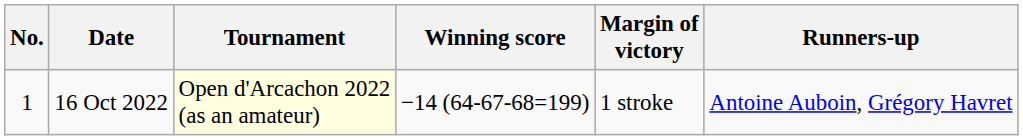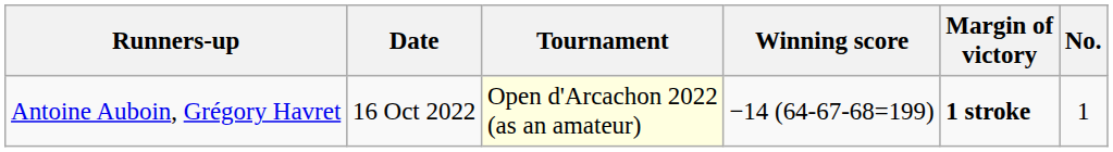 <table class="wikitable" style="font-size:95%;">
 <tr>
-<th>No.</th>
+<th>Runners-up</th>
 <th>Date</th>
 <th>Tournament</th>
 <th>Winning score</th>
 <th>Margin of<br>victory</th>
-<th>Runners-up</th>
+<th>No.</th>
 </tr>
 <tr>
-<td align=center>1</td>
+<td> <a href='#'>Antoine Auboin</a>,  <a href='#'>Grégory Havret</a></td>
 <td align=right>16 Oct 2022</td>
 <td style="background: lightyellow;">Open d'Arcachon 2022<br>(as an amateur)</td>
 <td>−14 (64-67-68=199)</td>
-<td>1 stroke</td>
-<td> <a href='#'>Antoine Auboin</a>,  <a href='#'>Grégory Havret</a></td>
+<td><strong>1 stroke</strong></td>
+<td align=center>1</td>
 </tr>
 </table>
